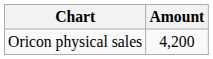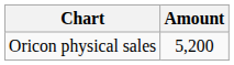 <table class="wikitable">
 <tr>
 <th>Chart</th>
 <th>Amount</th>
 </tr>
 <tr>
 <td>Oricon physical sales</td>
-<td align="center">4,200</td>
+<td align="center">5,200</td>
 </tr>
 </table>
